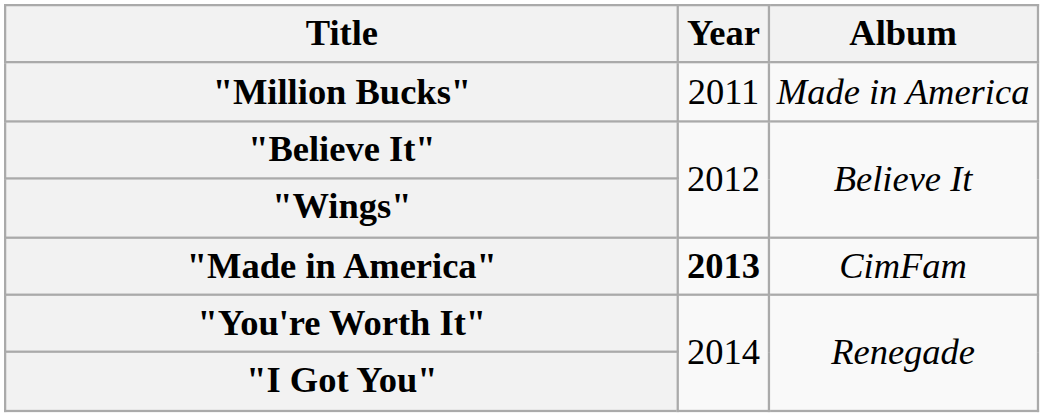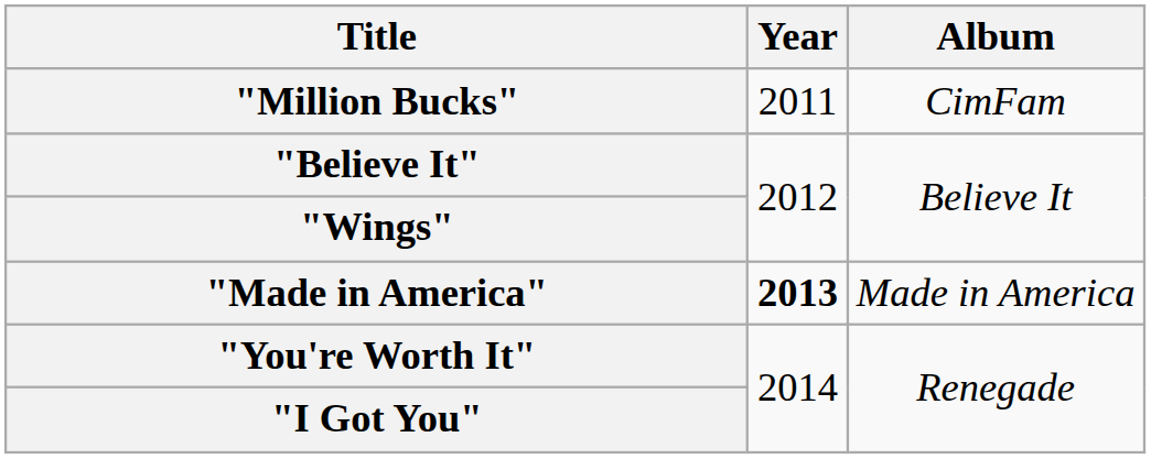 <table class="wikitable plainrowheaders" style="text-align:center;">
 <tr>
 <th scope="col" style="width:18em;">Title</th>
 <th scope="col">Year</th>
 <th scope="col">Album</th>
 </tr>
 <tr>
 <th scope="row">"Million Bucks"</th>
 <td rowspan="1">2011</td>
-<td><em>Made in America</em></td>
+<td><em>CimFam</em></td>
 </tr>
 <tr>
 <th scope="row">"Believe It"</th>
 <td rowspan="2">2012</td>
 <td rowspan="2"><em>Believe It</em></td>
 </tr>
 <tr>
 <th scope="row">"Wings"</th>
 </tr>
 <tr>
 <th scope="row">"Made in America"</th>
 <td rowspan="1"><strong>2013</strong></td>
-<td><em>CimFam</em></td>
+<td><em>Made in America</em></td>
 </tr>
 <tr>
 <th scope="row">"You're Worth It"</th>
 <td rowspan="2">2014</td>
 <td rowspan="2"><em>Renegade</em></td>
 </tr>
 <tr>
 <th scope="row">"I Got You"</th>
 </tr>
 </table>
